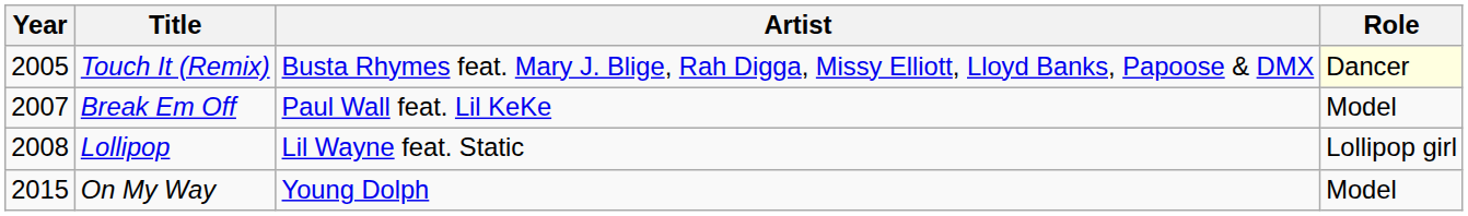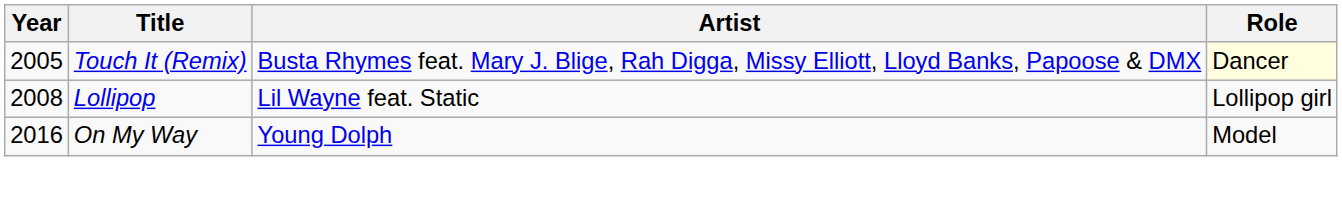 <table class="wikitable">
 <tr>
 <th>Year</th>
 <th>Title</th>
 <th>Artist</th>
 <th>Role</th>
 </tr>
 <tr>
 <td>2005</td>
 <td><em><a href='#'>Touch It (Remix)</a></em></td>
 <td><a href='#'>Busta Rhymes</a> feat. <a href='#'>Mary J. Blige</a>, <a href='#'>Rah Digga</a>, <a href='#'>Missy Elliott</a>, <a href='#'>Lloyd Banks</a>, <a href='#'>Papoose</a> & <a href='#'>DMX</a></td>
 <td style="background: lightyellow;">Dancer</td>
 </tr>
 <tr>
-<td>2007</td>
-<td><em><a href='#'>Break Em Off</a></em></td>
-<td><a href='#'>Paul Wall</a> feat. <a href='#'>Lil KeKe</a></td>
-<td>Model</td>
-</tr>
-<tr>
 <td>2008</td>
 <td><em><a href='#'>Lollipop</a></em></td>
 <td><a href='#'>Lil Wayne</a> feat. Static</td>
 <td>Lollipop girl</td>
 </tr>
 <tr>
-<td>2015</td>
+<td>2016</td>
 <td><em>On My Way</em></td>
 <td><a href='#'>Young Dolph</a></td>
 <td>Model</td>
 </tr>
 </table>
